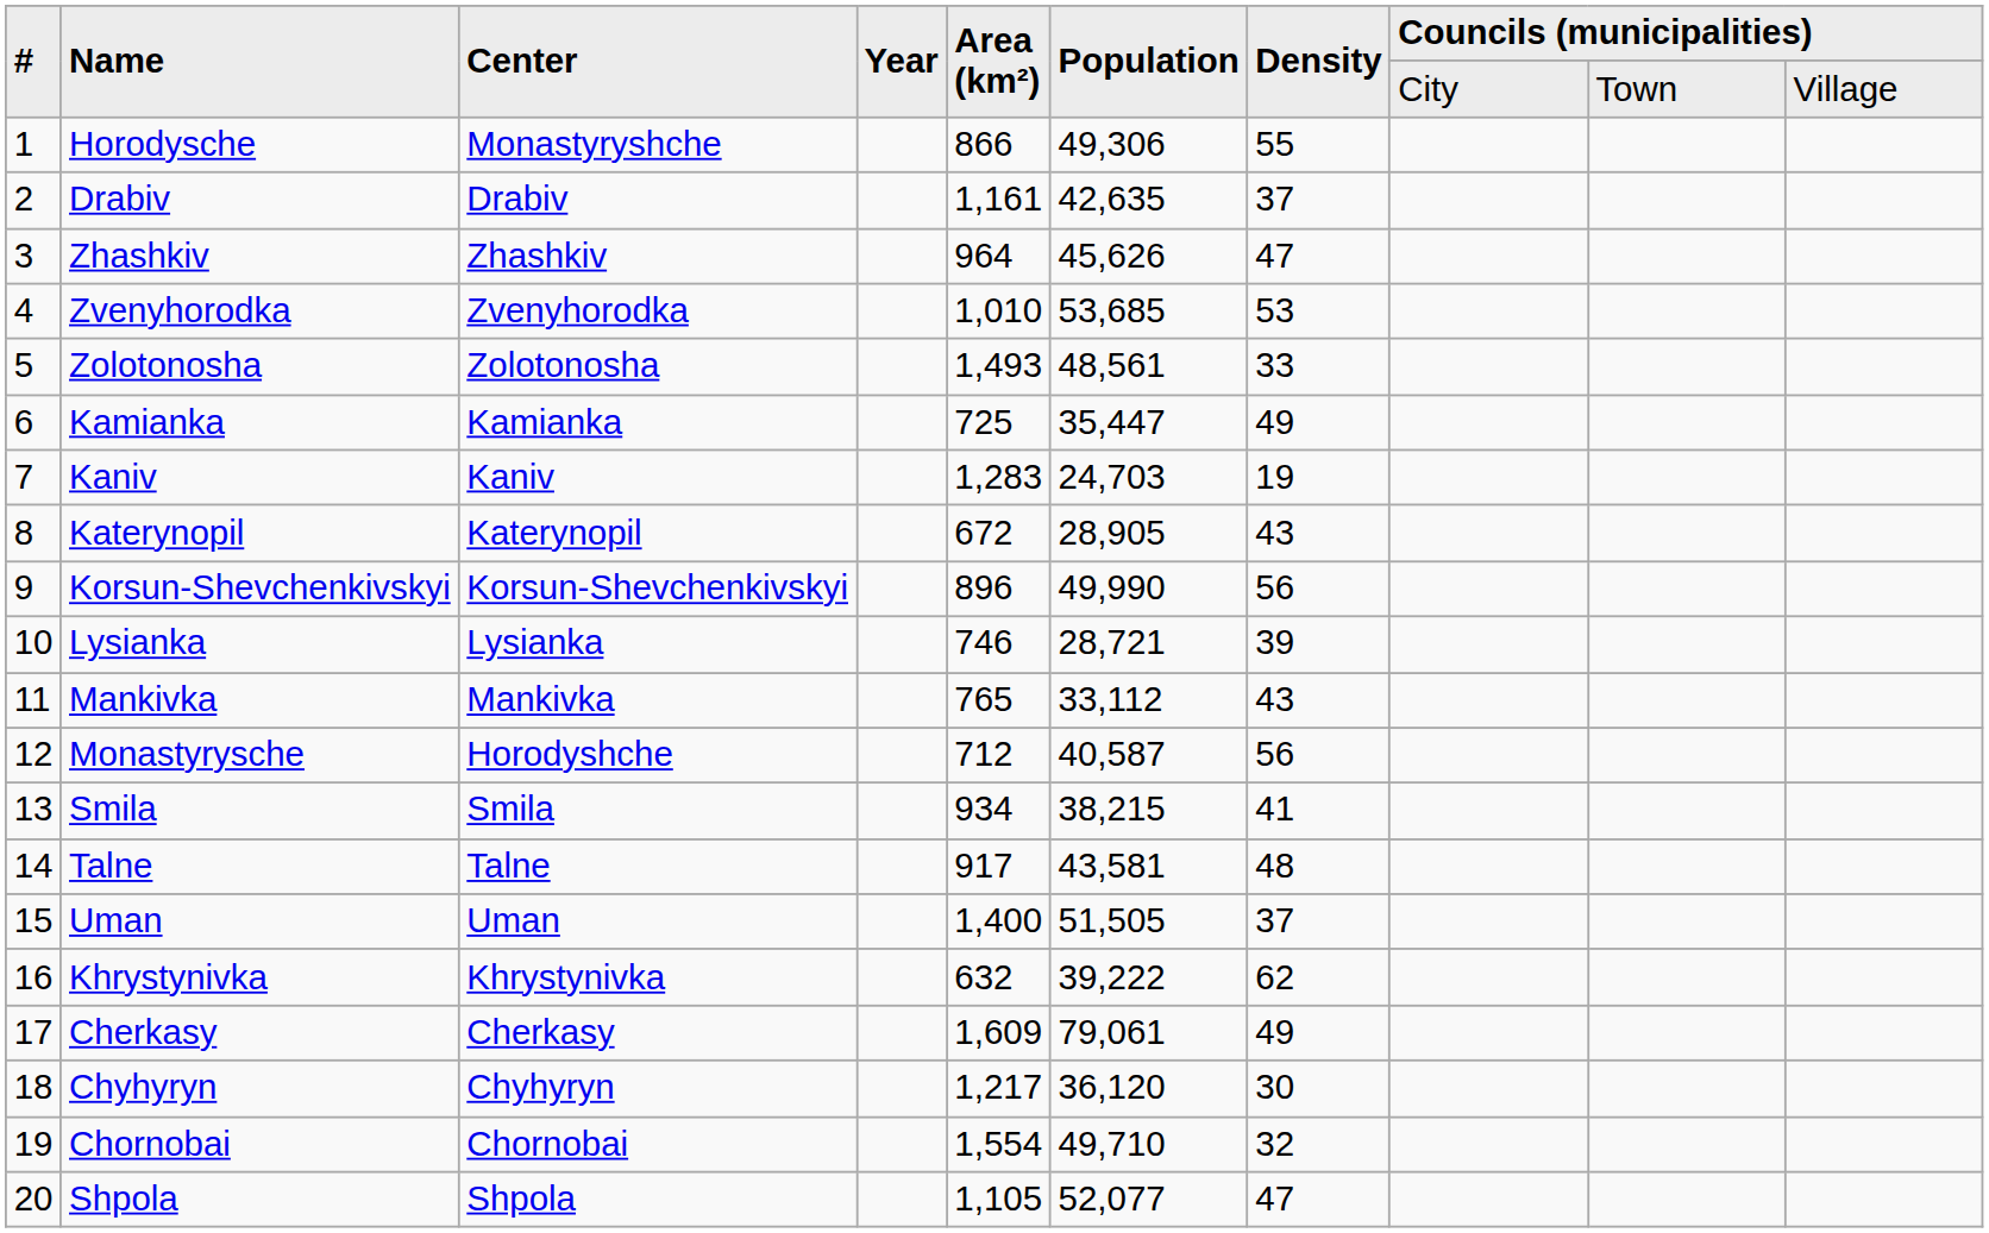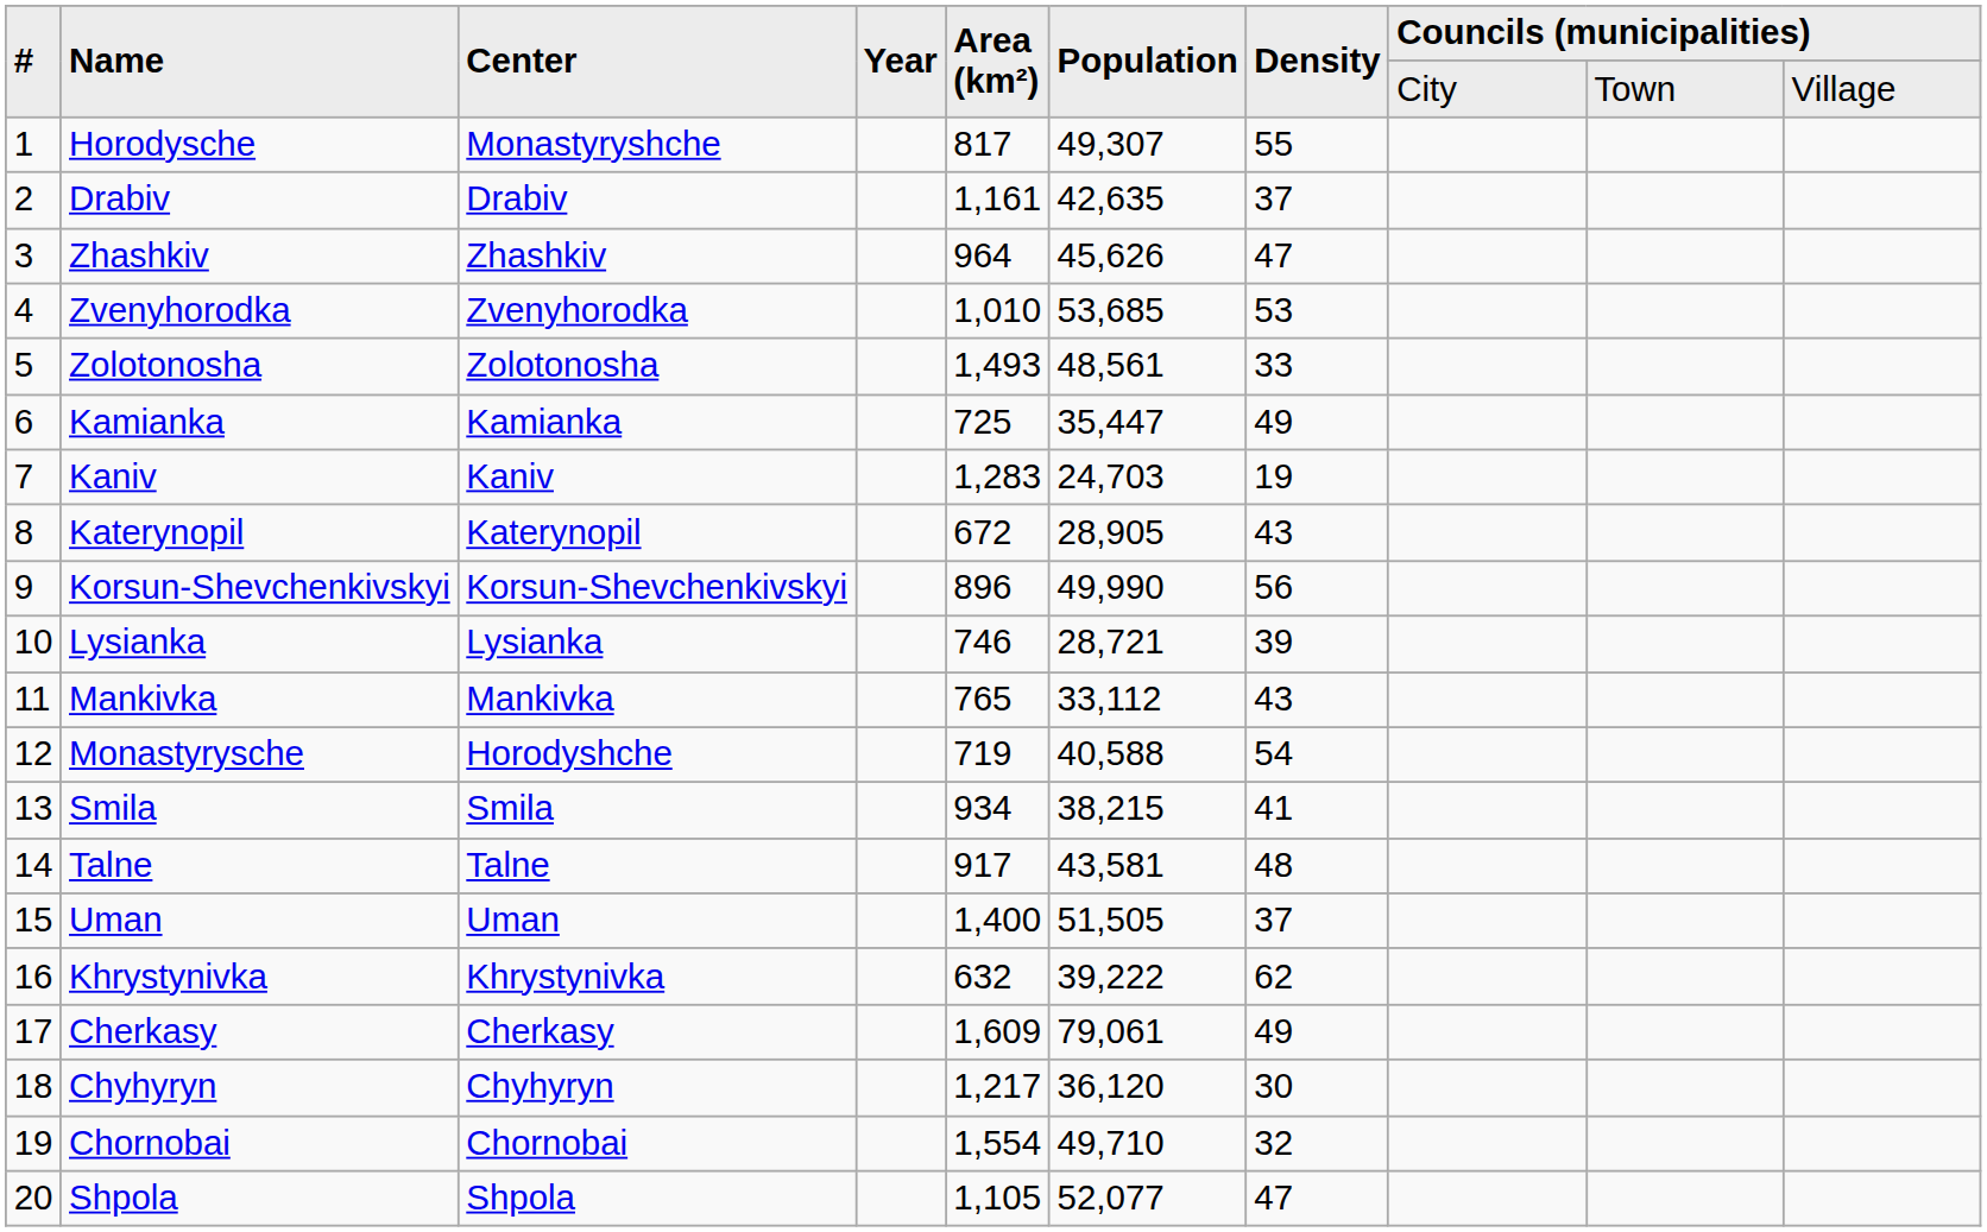 <table class="wikitable">
 <tr bgcolor="#ECECEC">
 <td rowspan=2><strong>#</strong></td>
 <td rowspan=2><strong>Name</strong></td>
 <td rowspan=2><strong>Center</strong></td>
 <td rowspan=2><strong>Year</strong></td>
 <td rowspan=2><strong>Area<br>(km²)</strong></td>
 <td rowspan=2><strong>Population</strong></td>
 <td rowspan=2><strong>Density</strong></td>
 <td colspan=3><strong>Councils (municipalities)</strong></td>
 </tr>
 <tr bgcolor="#ECECEC">
 <td width=10%>City</td>
 <td width=10%>Town</td>
 <td width=10%>Village</td>
 </tr>
 <tr>
 <td>1</td>
 <td><a href='#'>Horodysche</a></td>
 <td><a href='#'>Monastyryshche</a></td>
 <td></td>
-<td>866</td>
-<td>49,306</td>
+<td>817</td>
+<td>49,307</td>
 <td>55</td>
 <td></td>
 <td></td>
 <td></td>
 </tr>
 <tr>
 <td>2</td>
 <td><a href='#'>Drabiv</a></td>
 <td><a href='#'>Drabiv</a></td>
 <td></td>
 <td>1,161</td>
 <td>42,635</td>
 <td>37</td>
 <td></td>
 <td></td>
 <td></td>
 </tr>
 <tr>
 <td>3</td>
 <td><a href='#'>Zhashkiv</a></td>
 <td><a href='#'>Zhashkiv</a></td>
 <td></td>
 <td>964</td>
 <td>45,626</td>
 <td>47</td>
 <td></td>
 <td></td>
 <td></td>
 </tr>
 <tr>
 <td>4</td>
 <td><a href='#'>Zvenyhorodka</a></td>
 <td><a href='#'>Zvenyhorodka</a></td>
 <td></td>
 <td>1,010</td>
 <td>53,685</td>
 <td>53</td>
 <td></td>
 <td></td>
 <td></td>
 </tr>
 <tr>
 <td>5</td>
 <td><a href='#'>Zolotonosha</a></td>
 <td><a href='#'>Zolotonosha</a></td>
 <td></td>
 <td>1,493</td>
 <td>48,561</td>
 <td>33</td>
 <td></td>
 <td></td>
 <td></td>
 </tr>
 <tr>
 <td>6</td>
 <td><a href='#'>Kamianka</a></td>
 <td><a href='#'>Kamianka</a></td>
 <td></td>
 <td>725</td>
 <td>35,447</td>
 <td>49</td>
 <td></td>
 <td></td>
 <td></td>
 </tr>
 <tr>
 <td>7</td>
 <td><a href='#'>Kaniv</a></td>
 <td><a href='#'>Kaniv</a></td>
 <td></td>
 <td>1,283</td>
 <td>24,703</td>
 <td>19</td>
 <td></td>
 <td></td>
 <td></td>
 </tr>
 <tr>
 <td>8</td>
 <td><a href='#'>Katerynopil</a></td>
 <td><a href='#'>Katerynopil</a></td>
 <td></td>
 <td>672</td>
 <td>28,905</td>
 <td>43</td>
 <td></td>
 <td></td>
 <td></td>
 </tr>
 <tr>
 <td>9</td>
 <td><a href='#'>Korsun-Shevchenkivskyi</a></td>
 <td><a href='#'>Korsun-Shevchenkivskyi</a></td>
 <td></td>
 <td>896</td>
 <td>49,990</td>
 <td>56</td>
 <td></td>
 <td></td>
 <td></td>
 </tr>
 <tr>
 <td>10</td>
 <td><a href='#'>Lysianka</a></td>
 <td><a href='#'>Lysianka</a></td>
 <td></td>
 <td>746</td>
 <td>28,721</td>
 <td>39</td>
 <td></td>
 <td></td>
 <td></td>
 </tr>
 <tr>
 <td>11</td>
 <td><a href='#'>Mankivka</a></td>
 <td><a href='#'>Mankivka</a></td>
 <td></td>
 <td>765</td>
 <td>33,112</td>
 <td>43</td>
 <td></td>
 <td></td>
 <td></td>
 </tr>
 <tr>
 <td>12</td>
 <td><a href='#'>Monastyrysche</a></td>
 <td><a href='#'>Horodyshche</a></td>
 <td></td>
-<td>712</td>
-<td>40,587</td>
-<td>56</td>
+<td>719</td>
+<td>40,588</td>
+<td>54</td>
 <td></td>
 <td></td>
 <td></td>
 </tr>
 <tr>
 <td>13</td>
 <td><a href='#'>Smila</a></td>
 <td><a href='#'>Smila</a></td>
 <td></td>
 <td>934</td>
 <td>38,215</td>
 <td>41</td>
 <td></td>
 <td></td>
 <td></td>
 </tr>
 <tr>
 <td>14</td>
 <td><a href='#'>Talne</a></td>
 <td><a href='#'>Talne</a></td>
 <td></td>
 <td>917</td>
 <td>43,581</td>
 <td>48</td>
 <td></td>
 <td></td>
 <td></td>
 </tr>
 <tr>
 <td>15</td>
 <td><a href='#'>Uman</a></td>
 <td><a href='#'>Uman</a></td>
 <td></td>
 <td>1,400</td>
 <td>51,505</td>
 <td>37</td>
 <td></td>
 <td></td>
 <td></td>
 </tr>
 <tr>
 <td>16</td>
 <td><a href='#'>Khrystynivka</a></td>
 <td><a href='#'>Khrystynivka</a></td>
 <td></td>
 <td>632</td>
 <td>39,222</td>
 <td>62</td>
 <td></td>
 <td></td>
 <td></td>
 </tr>
 <tr>
 <td>17</td>
 <td><a href='#'>Cherkasy</a></td>
 <td><a href='#'>Cherkasy</a></td>
 <td></td>
 <td>1,609</td>
 <td>79,061</td>
 <td>49</td>
 <td></td>
 <td></td>
 <td></td>
 </tr>
 <tr>
 <td>18</td>
 <td><a href='#'>Chyhyryn</a></td>
 <td><a href='#'>Chyhyryn</a></td>
 <td></td>
 <td>1,217</td>
 <td>36,120</td>
 <td>30</td>
 <td></td>
 <td></td>
 <td></td>
 </tr>
 <tr>
 <td>19</td>
 <td><a href='#'>Chornobai</a></td>
 <td><a href='#'>Chornobai</a></td>
 <td></td>
 <td>1,554</td>
 <td>49,710</td>
 <td>32</td>
 <td></td>
 <td></td>
 <td></td>
 </tr>
 <tr>
 <td>20</td>
 <td><a href='#'>Shpola</a></td>
 <td><a href='#'>Shpola</a></td>
 <td></td>
 <td>1,105</td>
 <td>52,077</td>
 <td>47</td>
 <td></td>
 <td></td>
 <td></td>
 </tr>
 </table>
